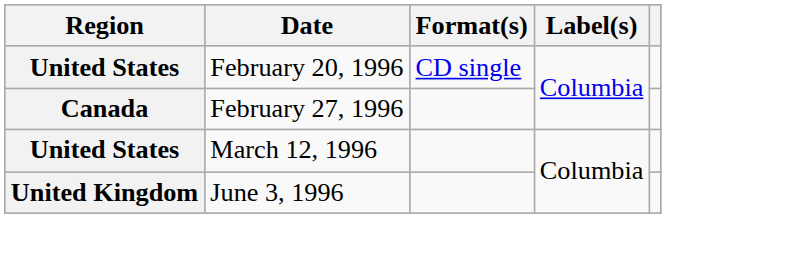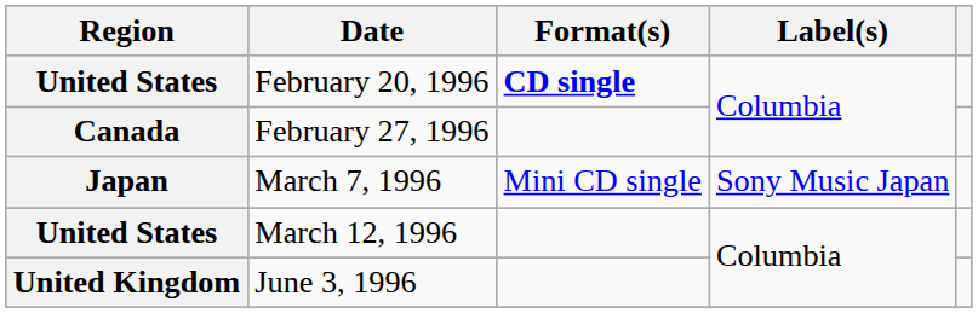 <table class="wikitable sortable plainrowheaders">
 <tr>
 <th scope="col">Region</th>
 <th scope="col">Date</th>
 <th scope="col">Format(s)</th>
 <th scope="col">Label(s)</th>
 <th scope="col"></th>
 </tr>
 <tr>
 <th scope="row">United States</th>
 <td>February 20, 1996</td>
-<td><a href='#'>CD single</a></td>
+<td><strong><a href='#'>CD single</a></strong></td>
 <td rowspan="2"><a href='#'>Columbia</a></td>
 <td></td>
 </tr>
 <tr>
 <th scope="row">Canada</th>
 <td>February 27, 1996</td>
 <td></td>
+<td></td>
+</tr>
+<tr>
+<th scope="row">Japan</th>
+<td>March 7, 1996</td>
+<td><a href='#'>Mini CD single</a></td>
+<td><a href='#'>Sony Music Japan</a></td>
 <td></td>
 </tr>
 <tr>
 <th scope="row">United States</th>
 <td>March 12, 1996</td>
 <td></td>
 <td rowspan="2">Columbia</td>
 <td></td>
 </tr>
 <tr>
 <th scope="row">United Kingdom</th>
 <td>June 3, 1996</td>
 <td></td>
 <td></td>
 </tr>
 </table>
